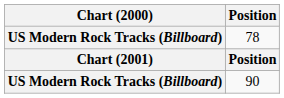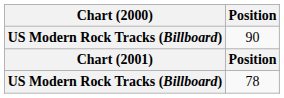 <table class="wikitable plainrowheaders" style="text-align:center">
 <tr>
 <th scope="col">Chart (2000)</th>
 <th scope="col">Position</th>
 </tr>
 <tr>
 <th scope="row">US Modern Rock Tracks (<em>Billboard</em>)</th>
-<td>78</td>
+<td>90</td>
 </tr>
 <tr>
 <th scope="col">Chart (2001)</th>
 <th scope="col">Position</th>
 </tr>
 <tr>
 <th scope="row">US Modern Rock Tracks (<em>Billboard</em>)</th>
-<td>90</td>
+<td>78</td>
 </tr>
 </table>
